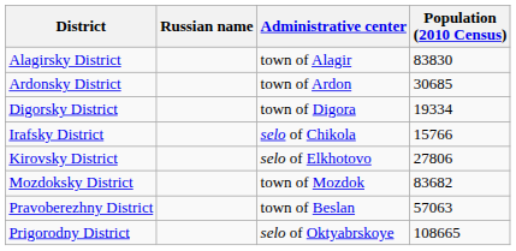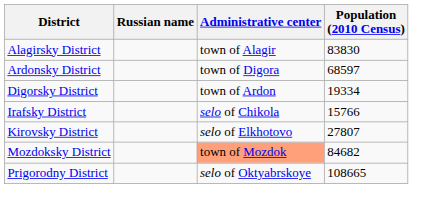 <table class="wikitable sortable">
 <tr>
 <th>District</th>
 <th>Russian name</th>
 <th><a href='#'>Administrative center</a></th>
 <th>Population<br>(<a href='#'>2010 Census</a>)</th>
 </tr>
 <tr>
 <td><a href='#'>Alagirsky District</a></td>
 <td></td>
 <td>town of <a href='#'>Alagir</a></td>
 <td>83830</td>
 </tr>
 <tr>
 <td><a href='#'>Ardonsky District</a></td>
 <td></td>
-<td>town of <a href='#'>Ardon</a></td>
-<td>30685</td>
+<td>town of <a href='#'>Digora</a></td>
+<td>68597</td>
 </tr>
 <tr>
 <td><a href='#'>Digorsky District</a></td>
 <td></td>
-<td>town of <a href='#'>Digora</a></td>
+<td>town of <a href='#'>Ardon</a></td>
 <td>19334</td>
 </tr>
 <tr>
 <td><a href='#'>Irafsky District</a></td>
 <td></td>
 <td><em><a href='#'>selo</a></em> of <a href='#'>Chikola</a></td>
 <td>15766</td>
 </tr>
 <tr>
 <td><a href='#'>Kirovsky District</a></td>
 <td></td>
 <td><em>selo</em> of <a href='#'>Elkhotovo</a></td>
-<td>27806</td>
+<td>27807</td>
 </tr>
 <tr>
 <td><a href='#'>Mozdoksky District</a></td>
 <td></td>
-<td>town of <a href='#'>Mozdok</a></td>
-<td>83682</td>
-</tr>
-<tr>
-<td><a href='#'>Pravoberezhny District</a></td>
-<td></td>
-<td>town of <a href='#'>Beslan</a></td>
-<td>57063</td>
+<td style="background: lightsalmon;">town of <a href='#'>Mozdok</a></td>
+<td>84682</td>
 </tr>
 <tr>
 <td><a href='#'>Prigorodny District</a></td>
 <td></td>
 <td><em>selo</em> of <a href='#'>Oktyabrskoye</a></td>
 <td>108665</td>
 </tr>
 </table>
